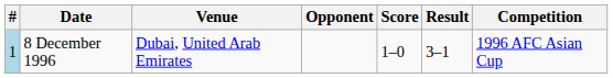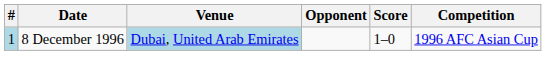 <table class="wikitable">
 <tr>
 <th>#</th>
 <th>Date</th>
 <th>Venue</th>
 <th>Opponent</th>
 <th>Score</th>
-<th>Result</th>
 <th>Competition</th>
 </tr>
 <tr>
 <td style="background: lightblue;">1</td>
 <td>8 December 1996</td>
-<td><a href='#'>Dubai</a>, <a href='#'>United Arab Emirates</a></td>
+<td style="background: lightblue;"><a href='#'>Dubai</a>, <a href='#'>United Arab Emirates</a></td>
 <td></td>
 <td>1–0</td>
-<td>3–1</td>
 <td><a href='#'>1996 AFC Asian Cup</a></td>
 </tr>
 </table>
